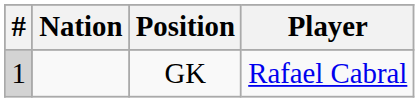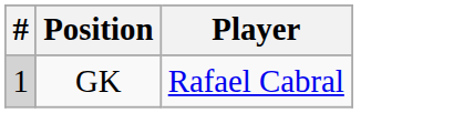 <table class="wikitable" style="text-align:center">
 <tr>
 <th>#</th>
-<th>Nation</th>
 <th>Position</th>
 <th>Player</th>
 </tr>
 <tr>
 <td style="background: lightgrey;">1</td>
-<td></td>
 <td>GK</td>
 <td><a href='#'>Rafael Cabral</a></td>
 </tr>
 </table>
